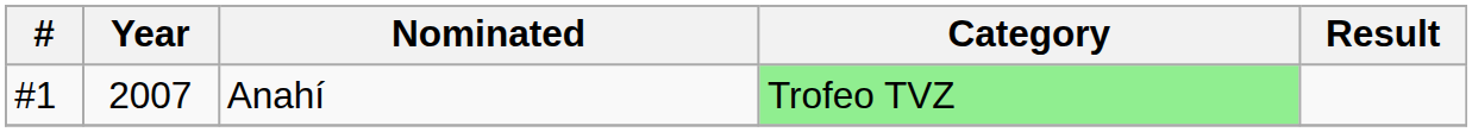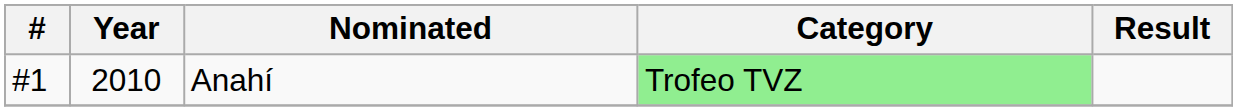 <table class="wikitable" width=100%>
 <tr>
 <th width="2.5%">#</th>
 <th width="5%">Year</th>
 <th width="25%">Nominated</th>
 <th width="25%">Category</th>
 <th width="5%">Result</th>
 </tr>
 <tr>
 <td>#1</td>
-<td rowspan="1" style="text-align:center;">2007</td>
+<td rowspan="1" style="text-align:center;">2010</td>
 <td>Anahí</td>
 <td style="background: lightgreen;">Trofeo TVZ</td>
 <td></td>
 </tr>
 <tr>
 </tr>
 </table>
